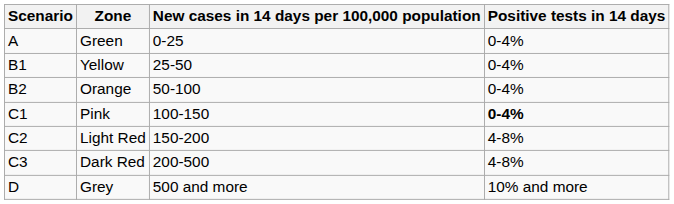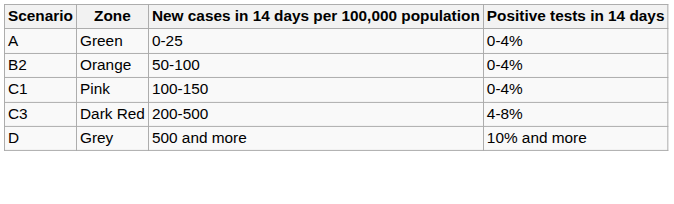 <table class="wikitable sortable">
 <tr>
 <th>Scenario</th>
 <th>Zone</th>
 <th>New cases in 14 days per 100,000 population</th>
 <th>Positive tests in 14 days</th>
 </tr>
 <tr>
 <td>A</td>
 <td> Green</td>
 <td>0-25</td>
 <td>0-4%</td>
 </tr>
 <tr>
-<td>B1</td>
-<td> Yellow</td>
-<td>25-50</td>
-<td>0-4%</td>
-</tr>
-<tr>
 <td>B2</td>
 <td> Orange</td>
 <td>50-100</td>
 <td>0-4%</td>
 </tr>
 <tr>
 <td>C1</td>
 <td> Pink</td>
 <td>100-150</td>
-<td><strong>0-4%</strong></td>
-</tr>
-<tr>
-<td>C2</td>
-<td> Light Red</td>
-<td>150-200</td>
-<td>4-8%</td>
+<td>0-4%</td>
 </tr>
 <tr>
 <td>C3</td>
 <td> Dark Red</td>
 <td>200-500</td>
 <td>4-8%</td>
 </tr>
 <tr>
 <td>D</td>
 <td> Grey</td>
 <td>500 and more</td>
 <td>10% and more</td>
 </tr>
 </table>
